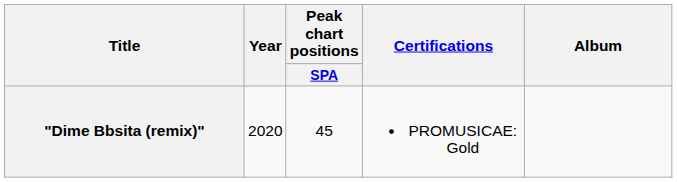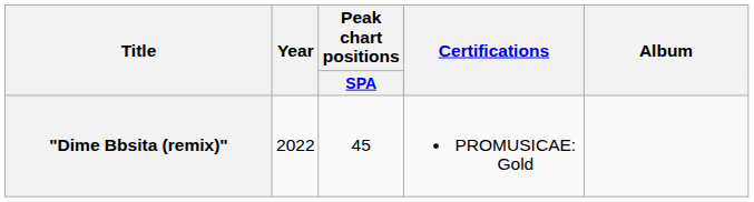 <table class="wikitable plainrowheaders" style="text-align:center;">
 <tr>
 <th scope="col" rowspan="2" style="width:15em;">Title</th>
 <th scope="col" rowspan="2" style="width:1em;">Year</th>
 <th>Peak chart positions</th>
 <th scope="col" rowspan="2" style="width:10em;"><a href='#'>Certifications</a></th>
 <th scope="col" rowspan="2" style="width:9em;">Album</th>
 </tr>
 <tr>
 <th scope="col" style="width:3em;font-size:90%;"><a href='#'>SPA</a></th>
 </tr>
 <tr>
 <th scope="row">"Dime Bbsita (remix)"<br></th>
-<td>2020</td>
+<td>2022</td>
 <td>45</td>
 <td><br><ul><li>PROMUSICAE: Gold</li></ul></td>
 <td></td>
 </tr>
 </table>
